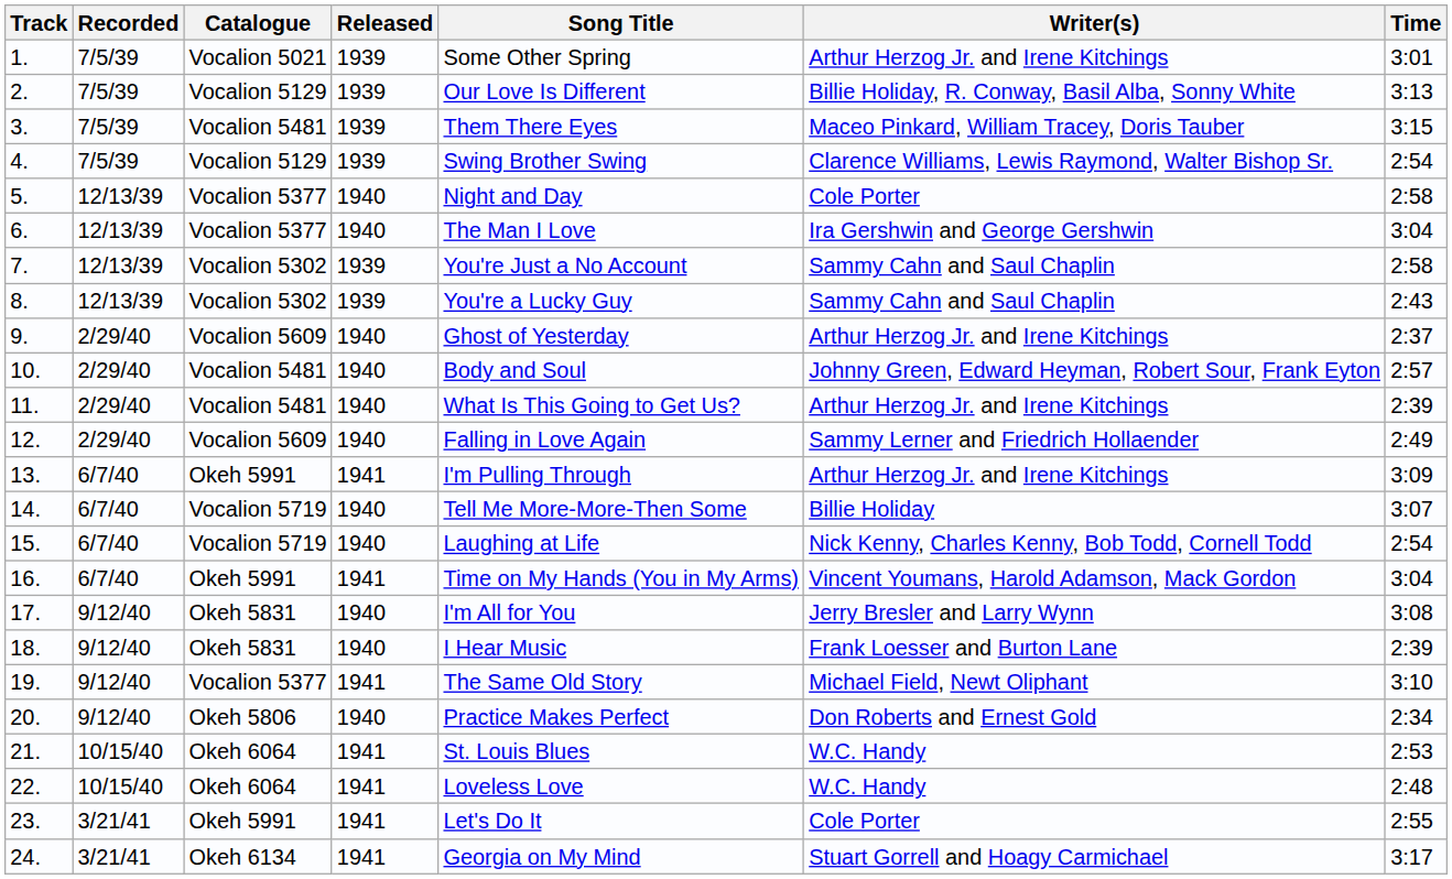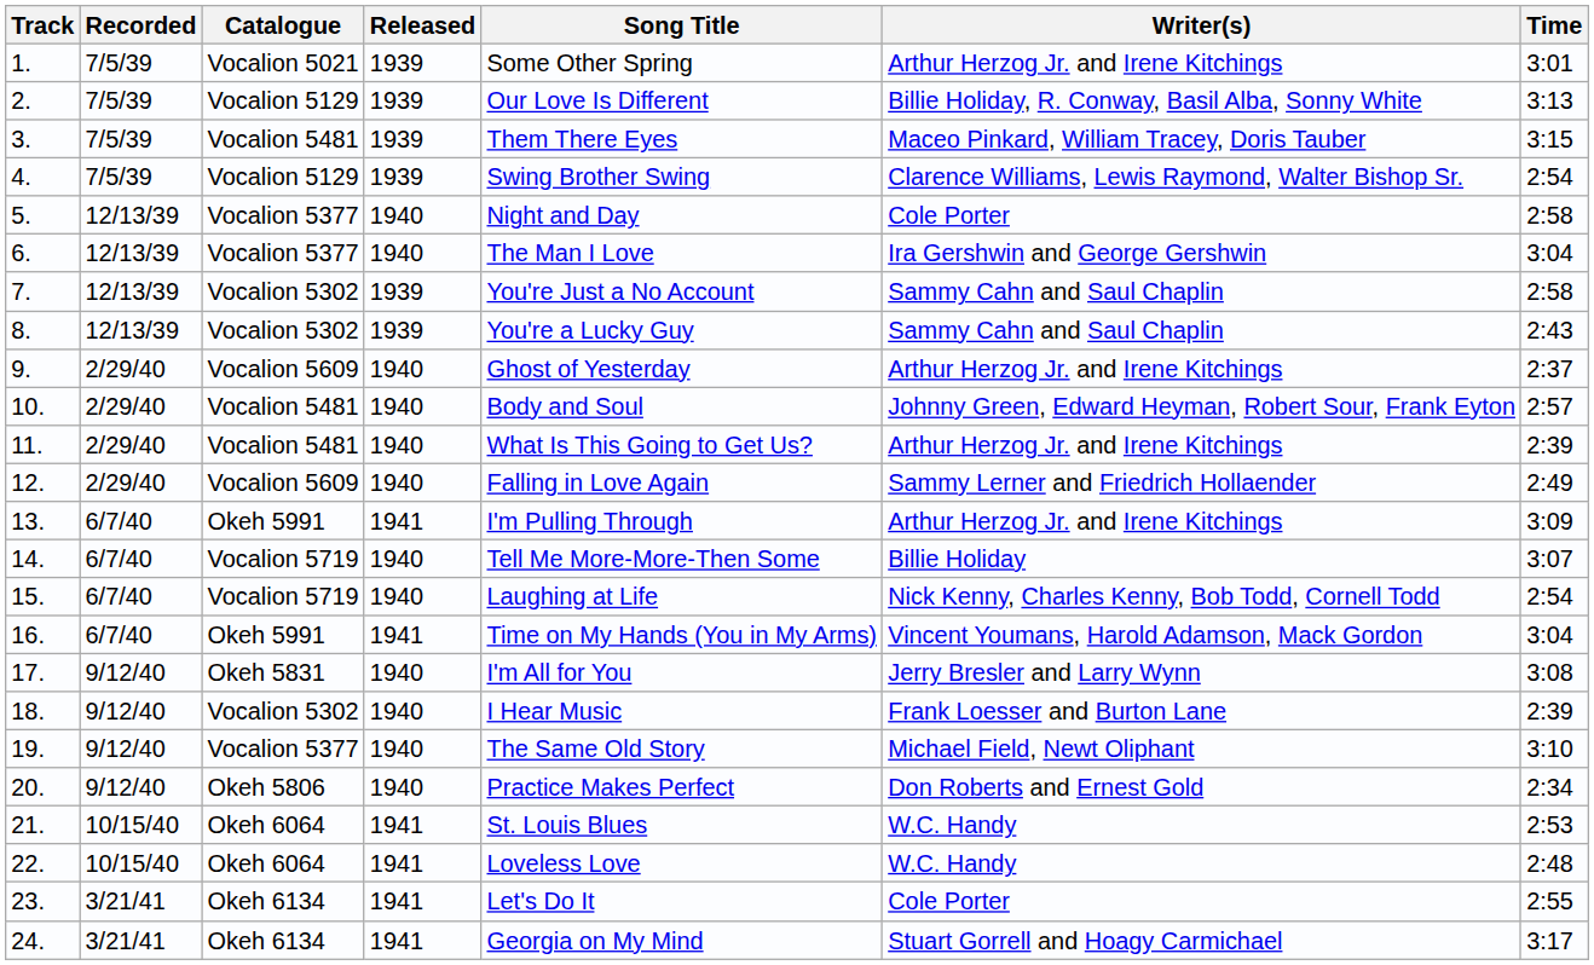 <table class="wikitable" style="background:#fcfdff; font-size:95%;">
 <tr>
 <th>Track</th>
 <th>Recorded</th>
 <th>Catalogue</th>
 <th>Released</th>
 <th>Song Title</th>
 <th>Writer(s)</th>
 <th>Time</th>
 </tr>
 <tr>
 <td>1.</td>
 <td>7/5/39</td>
 <td>Vocalion 5021</td>
 <td>1939</td>
 <td>Some Other Spring</td>
 <td><a href='#'>Arthur Herzog Jr.</a> and <a href='#'>Irene Kitchings</a></td>
 <td>3:01</td>
 </tr>
 <tr>
 <td>2.</td>
 <td>7/5/39</td>
 <td>Vocalion 5129</td>
 <td>1939</td>
 <td><a href='#'>Our Love Is Different</a></td>
 <td><a href='#'>Billie Holiday</a>, <a href='#'>R. Conway</a>, <a href='#'>Basil Alba</a>, <a href='#'>Sonny White</a></td>
 <td>3:13</td>
 </tr>
 <tr>
 <td>3.</td>
 <td>7/5/39</td>
 <td>Vocalion 5481</td>
 <td>1939</td>
 <td><a href='#'>Them There Eyes</a></td>
 <td><a href='#'>Maceo Pinkard</a>, <a href='#'>William Tracey</a>, <a href='#'>Doris Tauber</a></td>
 <td>3:15</td>
 </tr>
 <tr>
 <td>4.</td>
 <td>7/5/39</td>
 <td>Vocalion 5129</td>
 <td>1939</td>
 <td><a href='#'>Swing Brother Swing</a></td>
 <td><a href='#'>Clarence Williams</a>, <a href='#'>Lewis Raymond</a>, <a href='#'>Walter Bishop Sr.</a></td>
 <td>2:54</td>
 </tr>
 <tr>
 <td>5.</td>
 <td>12/13/39</td>
 <td>Vocalion 5377</td>
 <td>1940</td>
 <td><a href='#'>Night and Day</a></td>
 <td><a href='#'>Cole Porter</a></td>
 <td>2:58</td>
 </tr>
 <tr>
 <td>6.</td>
 <td>12/13/39</td>
 <td>Vocalion 5377</td>
 <td>1940</td>
 <td><a href='#'>The Man I Love</a></td>
 <td><a href='#'>Ira Gershwin</a> and <a href='#'>George Gershwin</a></td>
 <td>3:04</td>
 </tr>
 <tr>
 <td>7.</td>
 <td>12/13/39</td>
 <td>Vocalion 5302</td>
 <td>1939</td>
 <td><a href='#'>You're Just a No Account</a></td>
 <td><a href='#'>Sammy Cahn</a> and <a href='#'>Saul Chaplin</a></td>
 <td>2:58</td>
 </tr>
 <tr>
 <td>8.</td>
 <td>12/13/39</td>
 <td>Vocalion 5302</td>
 <td>1939</td>
 <td><a href='#'>You're a Lucky Guy</a></td>
 <td><a href='#'>Sammy Cahn</a> and <a href='#'>Saul Chaplin</a></td>
 <td>2:43</td>
 </tr>
 <tr>
 <td>9.</td>
 <td>2/29/40</td>
 <td>Vocalion 5609</td>
 <td>1940</td>
 <td><a href='#'>Ghost of Yesterday</a></td>
 <td><a href='#'>Arthur Herzog Jr.</a> and <a href='#'>Irene Kitchings</a></td>
 <td>2:37</td>
 </tr>
 <tr>
 <td>10.</td>
 <td>2/29/40</td>
 <td>Vocalion 5481</td>
 <td>1940</td>
 <td><a href='#'>Body and Soul</a></td>
 <td><a href='#'>Johnny Green</a>, <a href='#'>Edward Heyman</a>, <a href='#'>Robert Sour</a>, <a href='#'>Frank Eyton</a></td>
 <td>2:57</td>
 </tr>
 <tr>
 <td>11.</td>
 <td>2/29/40</td>
 <td>Vocalion 5481</td>
 <td>1940</td>
 <td><a href='#'>What Is This Going to Get Us?</a></td>
 <td><a href='#'>Arthur Herzog Jr.</a> and <a href='#'>Irene Kitchings</a></td>
 <td>2:39</td>
 </tr>
 <tr>
 <td>12.</td>
 <td>2/29/40</td>
 <td>Vocalion 5609</td>
 <td>1940</td>
 <td><a href='#'>Falling in Love Again</a></td>
 <td><a href='#'>Sammy Lerner</a> and <a href='#'>Friedrich Hollaender</a></td>
 <td>2:49</td>
 </tr>
 <tr>
 <td>13.</td>
 <td>6/7/40</td>
 <td>Okeh 5991</td>
 <td>1941</td>
 <td><a href='#'>I'm Pulling Through</a></td>
 <td><a href='#'>Arthur Herzog Jr.</a> and <a href='#'>Irene Kitchings</a></td>
 <td>3:09</td>
 </tr>
 <tr>
 <td>14.</td>
 <td>6/7/40</td>
 <td>Vocalion 5719</td>
 <td>1940</td>
 <td><a href='#'>Tell Me More-More-Then Some</a></td>
 <td><a href='#'>Billie Holiday</a></td>
 <td>3:07</td>
 </tr>
 <tr>
 <td>15.</td>
 <td>6/7/40</td>
 <td>Vocalion 5719</td>
 <td>1940</td>
 <td><a href='#'>Laughing at Life</a></td>
 <td><a href='#'>Nick Kenny</a>, <a href='#'>Charles Kenny</a>, <a href='#'>Bob Todd</a>, <a href='#'>Cornell Todd</a></td>
 <td>2:54</td>
 </tr>
 <tr>
 <td>16.</td>
 <td>6/7/40</td>
 <td>Okeh 5991</td>
 <td>1941</td>
 <td><a href='#'>Time on My Hands (You in My Arms)</a></td>
 <td><a href='#'>Vincent Youmans</a>, <a href='#'>Harold Adamson</a>, <a href='#'>Mack Gordon</a></td>
 <td>3:04</td>
 </tr>
 <tr>
 <td>17.</td>
 <td>9/12/40</td>
 <td>Okeh 5831</td>
 <td>1940</td>
 <td><a href='#'>I'm All for You</a></td>
 <td><a href='#'>Jerry Bresler</a> and <a href='#'>Larry Wynn</a></td>
 <td>3:08</td>
 </tr>
 <tr>
 <td>18.</td>
 <td>9/12/40</td>
-<td>Okeh 5831</td>
+<td>Vocalion 5302</td>
 <td>1940</td>
 <td><a href='#'>I Hear Music</a></td>
 <td><a href='#'>Frank Loesser</a> and <a href='#'>Burton Lane</a></td>
 <td>2:39</td>
 </tr>
 <tr>
 <td>19.</td>
 <td>9/12/40</td>
 <td>Vocalion 5377</td>
-<td>1941</td>
+<td>1940</td>
 <td><a href='#'>The Same Old Story</a></td>
 <td><a href='#'>Michael Field</a>, <a href='#'>Newt Oliphant</a></td>
 <td>3:10</td>
 </tr>
 <tr>
 <td>20.</td>
 <td>9/12/40</td>
 <td>Okeh 5806</td>
 <td>1940</td>
 <td><a href='#'>Practice Makes Perfect</a></td>
 <td><a href='#'>Don Roberts</a> and <a href='#'>Ernest Gold</a></td>
 <td>2:34</td>
 </tr>
 <tr>
 <td>21.</td>
 <td>10/15/40</td>
 <td>Okeh 6064</td>
 <td>1941</td>
 <td><a href='#'>St. Louis Blues</a></td>
 <td><a href='#'>W.C. Handy</a></td>
 <td>2:53</td>
 </tr>
 <tr>
 <td>22.</td>
 <td>10/15/40</td>
 <td>Okeh 6064</td>
 <td>1941</td>
 <td><a href='#'>Loveless Love</a></td>
 <td><a href='#'>W.C. Handy</a></td>
 <td>2:48</td>
 </tr>
 <tr>
 <td>23.</td>
 <td>3/21/41</td>
-<td>Okeh 5991</td>
+<td>Okeh 6134</td>
 <td>1941</td>
 <td><a href='#'>Let's Do It</a></td>
 <td><a href='#'>Cole Porter</a></td>
 <td>2:55</td>
 </tr>
 <tr>
 <td>24.</td>
 <td>3/21/41</td>
 <td>Okeh 6134</td>
 <td>1941</td>
 <td><a href='#'>Georgia on My Mind</a></td>
 <td><a href='#'>Stuart Gorrell</a> and <a href='#'>Hoagy Carmichael</a></td>
 <td>3:17</td>
 </tr>
 </table>
